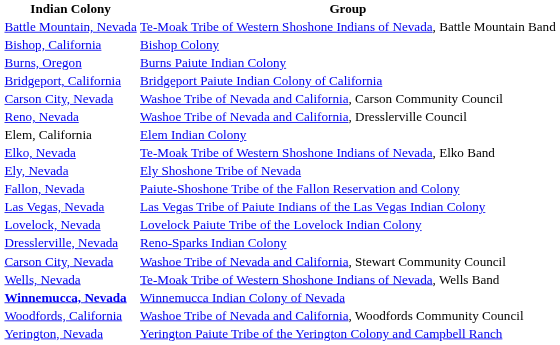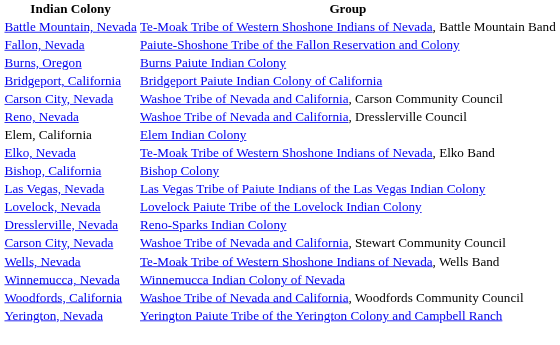 <table>
 <tr>
 <th>Indian Colony</th>
 <th>Group</th>
 </tr>
 <tr>
 <td><a href='#'>Battle Mountain, Nevada</a></td>
 <td><a href='#'>Te-Moak Tribe of Western Shoshone Indians of Nevada</a>, Battle Mountain Band</td>
 </tr>
 <tr>
-<td><a href='#'>Bishop, California</a></td>
-<td><a href='#'>Bishop Colony</a></td>
+<td><a href='#'>Fallon, Nevada</a></td>
+<td><a href='#'>Paiute-Shoshone Tribe of the Fallon Reservation and Colony</a></td>
 </tr>
 <tr>
 <td><a href='#'>Burns, Oregon</a></td>
 <td><a href='#'>Burns Paiute Indian Colony</a></td>
 </tr>
 <tr>
 <td><a href='#'>Bridgeport, California</a></td>
 <td><a href='#'>Bridgeport Paiute Indian Colony of California</a></td>
 </tr>
 <tr>
 <td><a href='#'>Carson City, Nevada</a></td>
 <td><a href='#'>Washoe Tribe of Nevada and California</a>, Carson Community Council</td>
 </tr>
 <tr>
 <td><a href='#'>Reno, Nevada</a></td>
 <td><a href='#'>Washoe Tribe of Nevada and California</a>, Dresslerville Council</td>
 </tr>
 <tr>
 <td>Elem, California</td>
 <td><a href='#'>Elem Indian Colony</a></td>
 </tr>
 <tr>
 <td><a href='#'>Elko, Nevada</a></td>
 <td><a href='#'>Te-Moak Tribe of Western Shoshone Indians of Nevada</a>, Elko Band</td>
 </tr>
 <tr>
-<td><a href='#'>Ely, Nevada</a></td>
-<td><a href='#'>Ely Shoshone Tribe of Nevada</a></td>
-</tr>
-<tr>
-<td><a href='#'>Fallon, Nevada</a></td>
-<td><a href='#'>Paiute-Shoshone Tribe of the Fallon Reservation and Colony</a></td>
+<td><a href='#'>Bishop, California</a></td>
+<td><a href='#'>Bishop Colony</a></td>
 </tr>
 <tr>
 <td><a href='#'>Las Vegas, Nevada</a></td>
 <td><a href='#'>Las Vegas Tribe of Paiute Indians of the Las Vegas Indian Colony</a></td>
 </tr>
 <tr>
 <td><a href='#'>Lovelock, Nevada</a></td>
 <td><a href='#'>Lovelock Paiute Tribe of the Lovelock Indian Colony</a></td>
 </tr>
 <tr>
 <td><a href='#'>Dresslerville, Nevada</a></td>
 <td><a href='#'>Reno-Sparks Indian Colony</a></td>
 </tr>
 <tr>
 <td><a href='#'>Carson City, Nevada</a></td>
 <td><a href='#'>Washoe Tribe of Nevada and California</a>, Stewart Community Council</td>
 </tr>
 <tr>
 <td><a href='#'>Wells, Nevada</a></td>
 <td><a href='#'>Te-Moak Tribe of Western Shoshone Indians of Nevada</a>, Wells Band</td>
 </tr>
 <tr>
-<td><strong><a href='#'>Winnemucca, Nevada</a></strong></td>
+<td><a href='#'>Winnemucca, Nevada</a></td>
 <td><a href='#'>Winnemucca Indian Colony of Nevada</a></td>
 </tr>
 <tr>
 <td><a href='#'>Woodfords, California</a></td>
 <td><a href='#'>Washoe Tribe of Nevada and California</a>, Woodfords Community Council</td>
 </tr>
 <tr>
 <td><a href='#'>Yerington, Nevada</a></td>
 <td><a href='#'>Yerington Paiute Tribe of the Yerington Colony and Campbell Ranch</a></td>
 </tr>
 </table>
